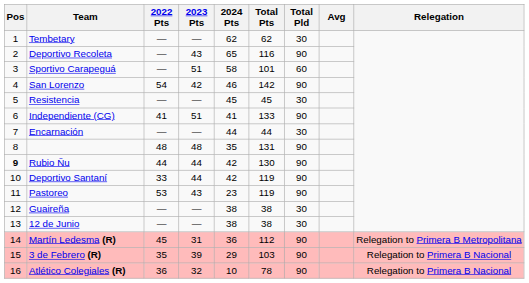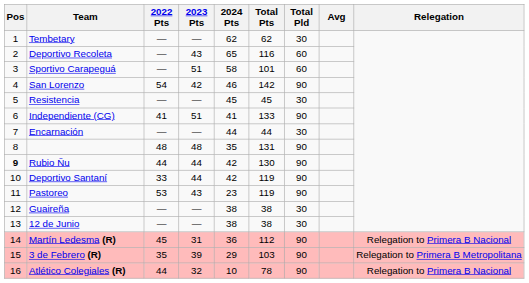 <table class="wikitable" style="text-align:center">
 <tr>
 <th width=28>Pos<br></th>
 <th width=185>Team<br></th>
 <th width=50><a href='#'>2022</a><br>Pts</th>
 <th width=50><a href='#'>2023</a><br>Pts</th>
 <th width=50>2024<br>Pts</th>
 <th width=50>Total<br>Pts</th>
 <th width=50>Total<br>Pld</th>
 <th width=50>Avg</th>
 <th>Relegation</th>
 </tr>
 <tr>
 <td>1</td>
 <td align="left"><a href='#'>Tembetary</a></td>
 <td>—</td>
 <td>—</td>
 <td>62</td>
 <td>62</td>
 <td>30</td>
 <td><strong></strong></td>
 <td rowspan=13></td>
 </tr>
 <tr>
 <td>2</td>
 <td align="left"><a href='#'>Deportivo Recoleta</a></td>
 <td>—</td>
 <td>43</td>
 <td>65</td>
 <td>116</td>
-<td>90</td>
+<td>60</td>
 <td><strong></strong></td>
 </tr>
 <tr>
 <td>3</td>
 <td align="left"><a href='#'>Sportivo Carapeguá</a></td>
 <td>—</td>
 <td>51</td>
 <td>58</td>
 <td>101</td>
 <td>60</td>
 <td><strong></strong></td>
 </tr>
 <tr>
 <td>4</td>
 <td align="left"><a href='#'>San Lorenzo</a></td>
 <td>54</td>
 <td>42</td>
 <td>46</td>
 <td>142</td>
 <td>90</td>
 <td><strong></strong></td>
 </tr>
 <tr>
 <td>5</td>
 <td align="left"><a href='#'>Resistencia</a></td>
 <td>—</td>
 <td>—</td>
 <td>45</td>
 <td>45</td>
 <td>30</td>
 <td><strong></strong></td>
 </tr>
 <tr>
 <td>6</td>
 <td align="left"><a href='#'>Independiente (CG)</a></td>
 <td>41</td>
 <td>51</td>
 <td>41</td>
 <td>133</td>
 <td>90</td>
 <td><strong></strong></td>
 </tr>
 <tr>
 <td>7</td>
 <td align="left"><a href='#'>Encarnación</a></td>
 <td>—</td>
 <td>—</td>
 <td>44</td>
 <td>44</td>
 <td>30</td>
 <td><strong></strong></td>
 </tr>
 <tr>
 <td>8</td>
 <td align="left"></td>
 <td>48</td>
 <td>48</td>
 <td>35</td>
 <td>131</td>
 <td>90</td>
 <td><strong></strong></td>
 </tr>
 <tr>
 <td><strong>9</strong></td>
 <td align="left"><a href='#'>Rubio Ñu</a></td>
 <td>44</td>
 <td>44</td>
 <td>42</td>
 <td>130</td>
 <td>90</td>
 <td><strong></strong></td>
 </tr>
 <tr>
 <td>10</td>
 <td align="left"><a href='#'>Deportivo Santaní</a></td>
 <td>33</td>
 <td>44</td>
 <td>42</td>
 <td>119</td>
 <td>90</td>
 <td><strong></strong></td>
 </tr>
 <tr>
 <td>11</td>
 <td align="left"><a href='#'>Pastoreo</a></td>
 <td>53</td>
 <td>43</td>
 <td>23</td>
 <td>119</td>
 <td>90</td>
 <td><strong></strong></td>
 </tr>
 <tr>
 <td>12</td>
 <td align="left"><a href='#'>Guaireña</a></td>
 <td>—</td>
 <td>—</td>
 <td>38</td>
 <td>38</td>
 <td>30</td>
 <td><strong></strong></td>
 </tr>
 <tr>
 <td>13</td>
 <td align="left"><a href='#'>12 de Junio</a></td>
 <td>—</td>
 <td>—</td>
 <td>38</td>
 <td>38</td>
 <td>30</td>
 <td><strong></strong></td>
 </tr>
 <tr bgcolor=#FFBBBB>
 <td>14</td>
 <td align="left"><a href='#'>Martín Ledesma</a> <strong>(R)</strong></td>
 <td>45</td>
 <td>31</td>
 <td>36</td>
 <td>112</td>
 <td>90</td>
 <td><strong></strong></td>
-<td>Relegation to <a href='#'>Primera B Metropolitana</a></td>
+<td>Relegation to <a href='#'>Primera B Nacional</a></td>
 </tr>
 <tr bgcolor=#FFBBBB>
 <td>15</td>
 <td align="left"><a href='#'>3 de Febrero</a> <strong>(R)</strong></td>
 <td>35</td>
 <td>39</td>
 <td>29</td>
 <td>103</td>
 <td>90</td>
 <td><strong></strong></td>
-<td>Relegation to <a href='#'>Primera B Nacional</a></td>
+<td>Relegation to <a href='#'>Primera B Metropolitana</a></td>
 </tr>
 <tr bgcolor=#FFBBBB>
 <td>16</td>
 <td align="left"><a href='#'>Atlético Colegiales</a> <strong>(R)</strong></td>
-<td>36</td>
+<td>44</td>
 <td>32</td>
 <td>10</td>
 <td>78</td>
 <td>90</td>
 <td><strong></strong></td>
 <td>Relegation to <a href='#'>Primera B Nacional</a></td>
 </tr>
 </table>
